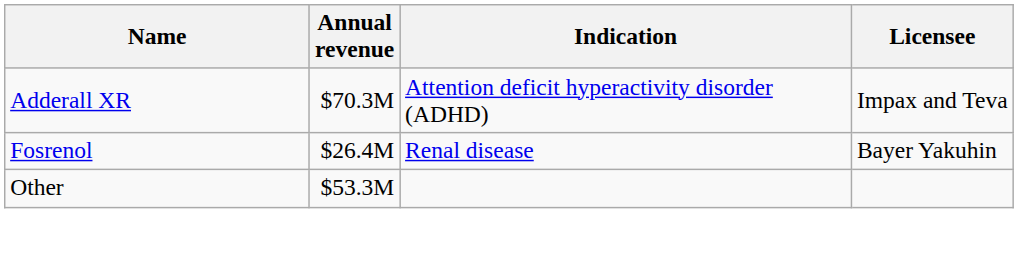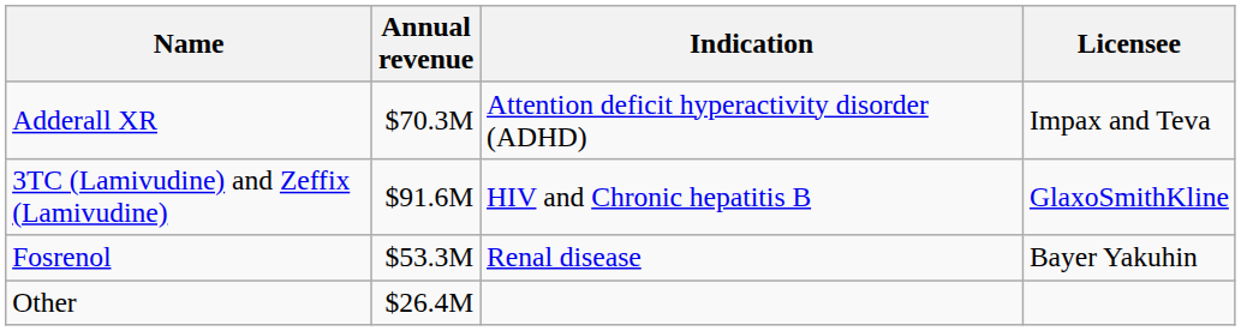 <table class="wikitable" border="1">
 <tr>
 <th style="width:200px;">Name</th>
 <th style="width:25px;">Annual revenue</th>
 <th style="width:300px;">Indication</th>
 <th>Licensee</th>
 </tr>
 <tr>
 <td><a href='#'>Adderall XR</a></td>
 <td style="text-align: right;">$70.3M</td>
 <td><a href='#'>Attention deficit hyperactivity disorder</a> (ADHD)</td>
 <td>Impax and Teva</td>
 </tr>
 <tr>
+<td><a href='#'>3TC (Lamivudine)</a> and <a href='#'>Zeffix (Lamivudine)</a></td>
+<td style="text-align: right;">$91.6M</td>
+<td><a href='#'>HIV</a> and <a href='#'>Chronic hepatitis B</a></td>
+<td><a href='#'>GlaxoSmithKline</a></td>
+</tr>
+<tr>
 <td><a href='#'>Fosrenol</a></td>
-<td style="text-align: right;">$26.4M</td>
+<td style="text-align: right;">$53.3M</td>
 <td><a href='#'>Renal disease</a></td>
 <td>Bayer Yakuhin</td>
 </tr>
 <tr>
 <td>Other</td>
-<td style="text-align: right;">$53.3M</td>
+<td style="text-align: right;">$26.4M</td>
 <td></td>
 <td></td>
 </tr>
 </table>
